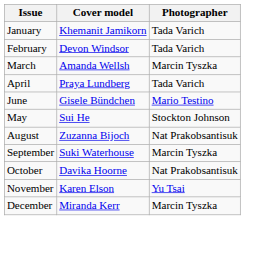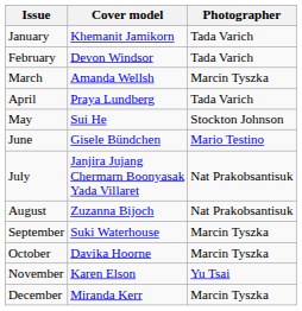 <table class="sortable wikitable">
 <tr>
 <th>Issue</th>
 <th>Cover model</th>
 <th>Photographer</th>
 </tr>
 <tr>
 <td>January</td>
 <td><a href='#'>Khemanit Jamikorn</a></td>
 <td>Tada Varich</td>
 </tr>
 <tr>
 <td>February</td>
 <td><a href='#'>Devon Windsor</a></td>
 <td>Tada Varich</td>
 </tr>
 <tr>
 <td>March</td>
 <td><a href='#'>Amanda Wellsh</a></td>
 <td>Marcin Tyszka</td>
 </tr>
 <tr>
 <td>April</td>
 <td><a href='#'>Praya Lundberg</a></td>
 <td>Tada Varich</td>
 </tr>
 <tr>
+<td>May</td>
+<td><a href='#'>Sui He</a></td>
+<td>Stockton Johnson</td>
+</tr>
+<tr>
 <td>June</td>
 <td><a href='#'>Gisele Bündchen</a></td>
 <td><a href='#'>Mario Testino</a></td>
 </tr>
 <tr>
-<td>May</td>
-<td><a href='#'>Sui He</a></td>
-<td>Stockton Johnson</td>
+<td>July</td>
+<td><a href='#'>Janjira Jujang</a><br><a href='#'>Chermarn Boonyasak</a><br><a href='#'>Yada Villaret</a></td>
+<td>Nat Prakobsantisuk</td>
 </tr>
 <tr>
 <td>August</td>
 <td><a href='#'>Zuzanna Bijoch</a></td>
 <td>Nat Prakobsantisuk</td>
 </tr>
 <tr>
 <td>September</td>
 <td><a href='#'>Suki Waterhouse</a></td>
 <td>Marcin Tyszka</td>
 </tr>
 <tr>
 <td>October</td>
 <td><a href='#'>Davika Hoorne</a></td>
-<td>Nat Prakobsantisuk</td>
+<td>Marcin Tyszka</td>
 </tr>
 <tr>
 <td>November</td>
 <td><a href='#'>Karen Elson</a></td>
 <td><a href='#'>Yu Tsai</a></td>
 </tr>
 <tr>
 <td>December</td>
 <td><a href='#'>Miranda Kerr</a></td>
 <td>Marcin Tyszka</td>
 </tr>
 </table>
